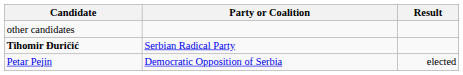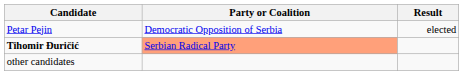 <table style="width:700px;" class="wikitable">
 <tr>
 <th>Candidate</th>
 <th>Party or Coalition</th>
 <th>Result</th>
 </tr>
 <tr>
+<td align="left"><a href='#'>Petar Pejin</a></td>
+<td align="left"><a href='#'>Democratic Opposition of Serbia</a></td>
+<td align="right">elected</td>
+</tr>
+<tr>
+<td align="left"><strong>Tihomir Đuričić</strong></td>
+<td align="left" style="background: lightsalmon;"><a href='#'>Serbian Radical Party</a></td>
+<td align="right"></td>
+</tr>
+<tr>
 <td align="left">other candidates</td>
 <td align="left"></td>
 <td align="right"></td>
 </tr>
-<tr>
-<td align="left"><strong>Tihomir Đuričić</strong></td>
-<td align="left"><a href='#'>Serbian Radical Party</a></td>
-<td align="right"></td>
-</tr>
-<tr>
-<td align="left"><a href='#'>Petar Pejin</a></td>
-<td align="left"><a href='#'>Democratic Opposition of Serbia</a></td>
-<td align="right">elected</td>
-</tr>
 </table>
